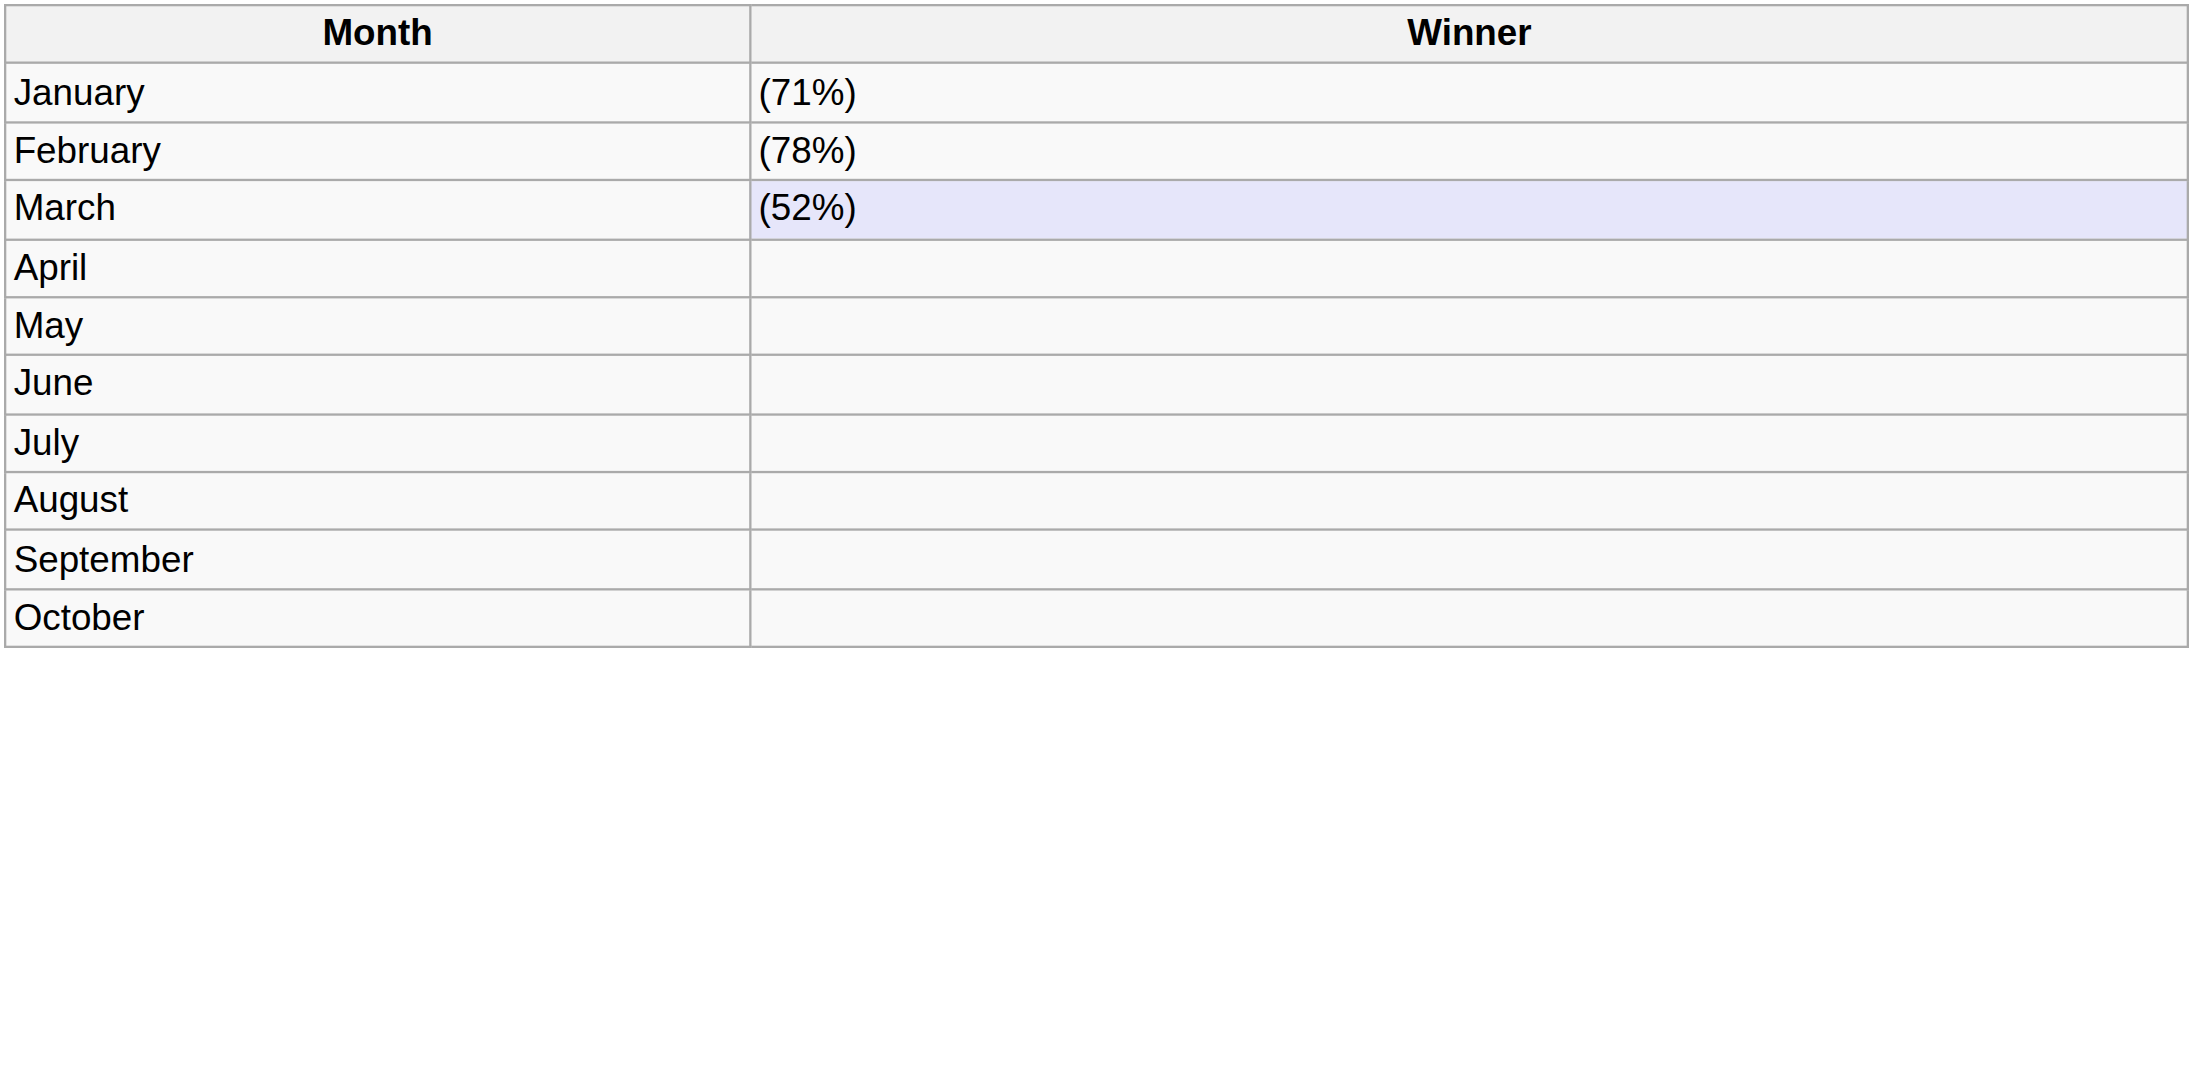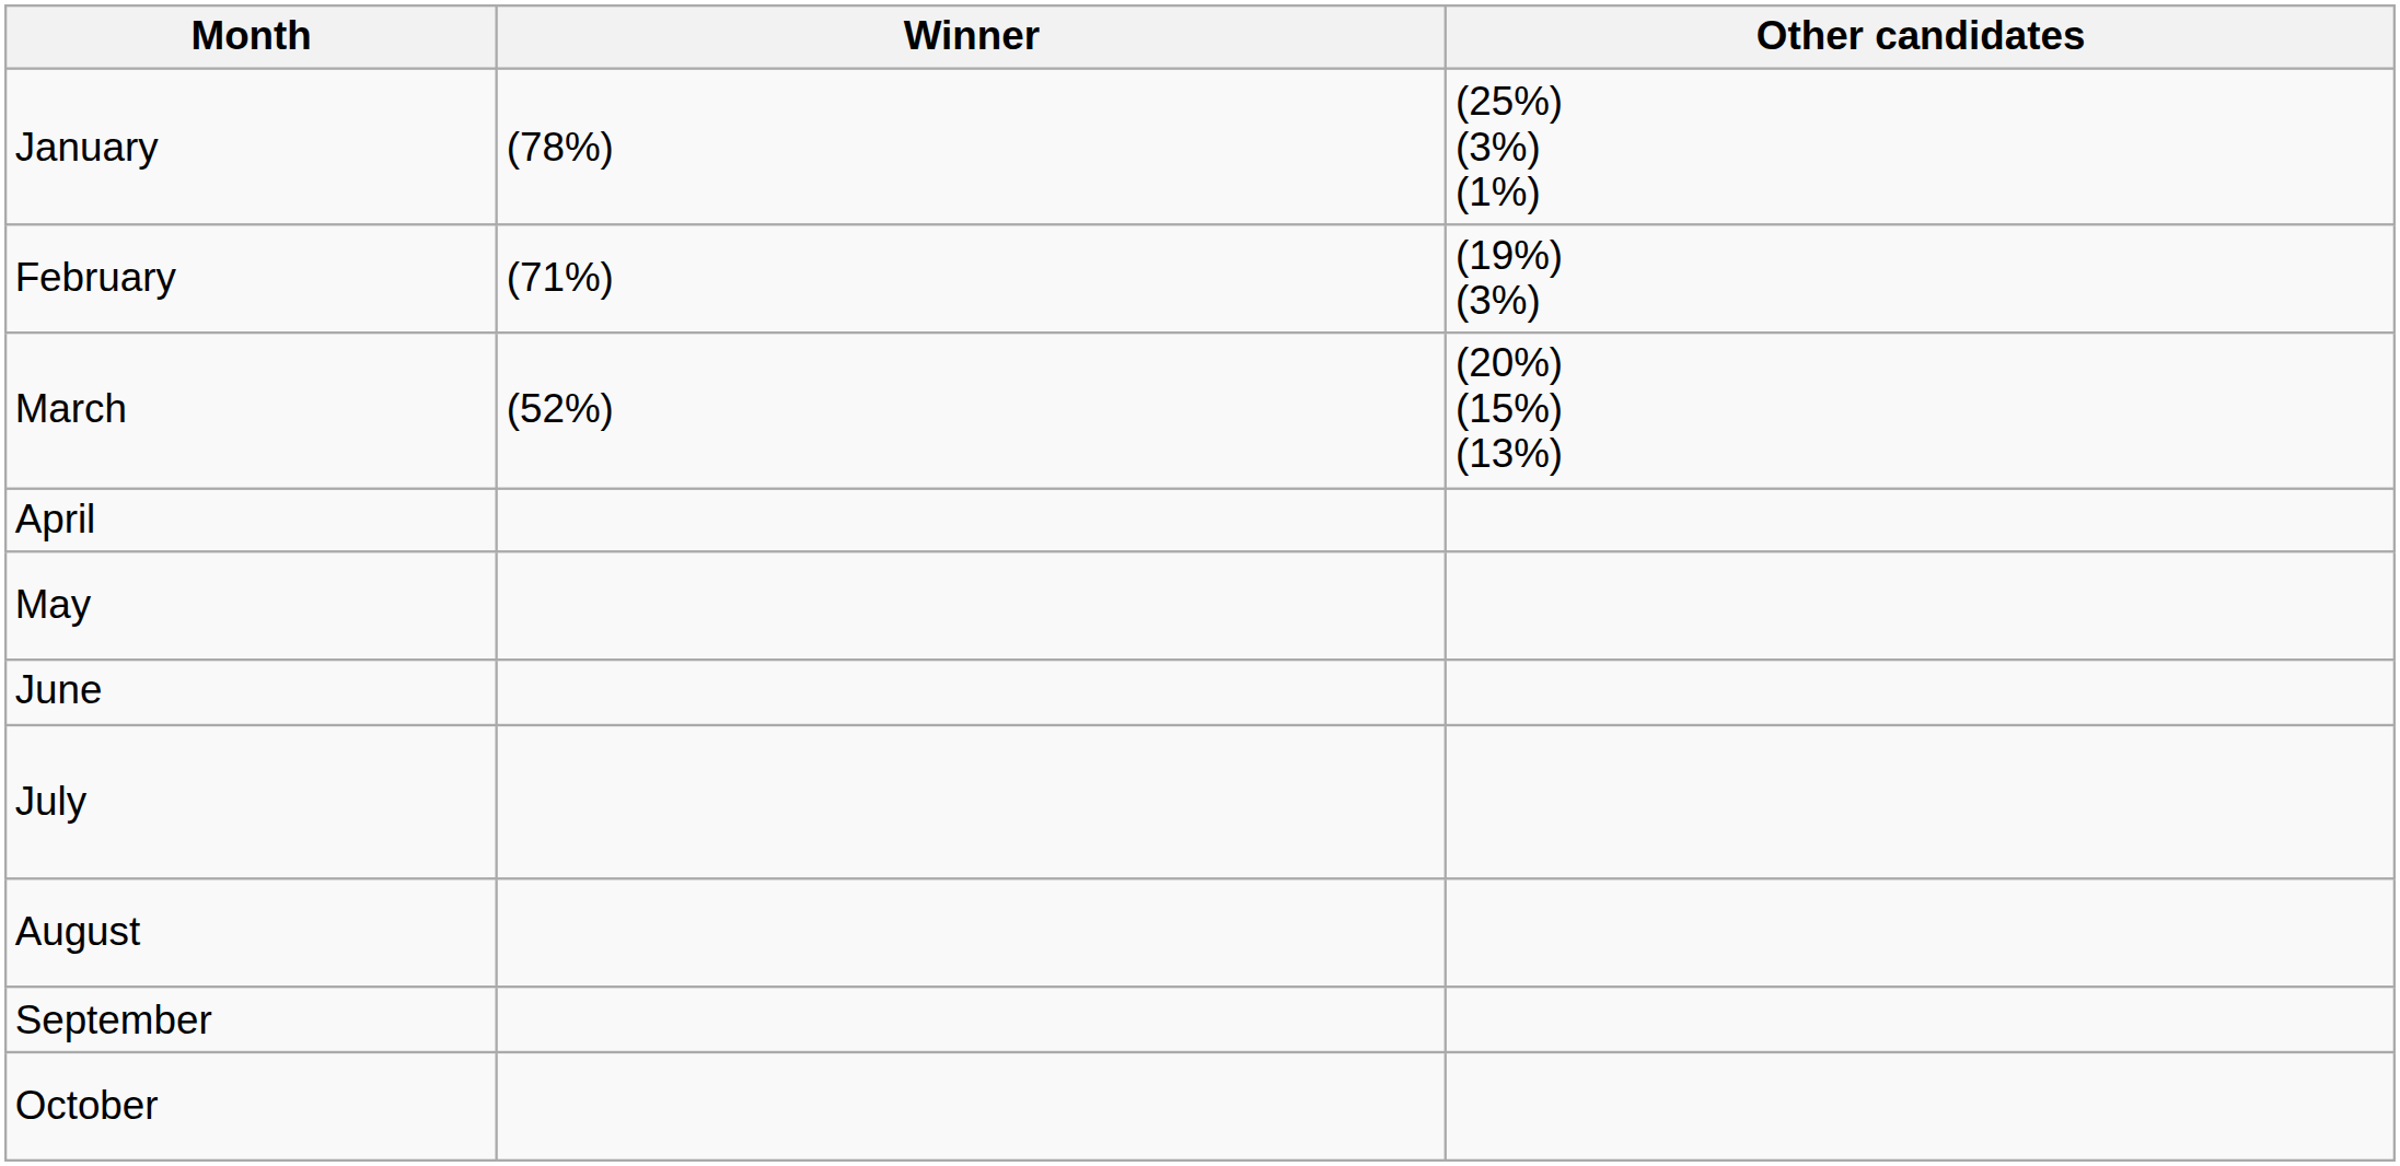 <table class="wikitable" style="width: 60%">
 <tr>
 <th width=20>Month</th>
 <th width=158>Winner</th>
+<th width=158>Other candidates</th>
 </tr>
 <tr>
 <td>January</td>
-<td align=left> (71%)</td>
+<td align=left> (78%)</td>
+<td align=left> (25%)<br> (3%)<br> (1%)</td>
 </tr>
 <tr>
 <td>February</td>
-<td align=left> (78%)</td>
+<td align=left> (71%)</td>
+<td align=left> (19%) <br>  (3%)</td>
 </tr>
 <tr>
 <td>March</td>
-<td align=left style="background: lavender;"> (52%)</td>
+<td align=left> (52%)</td>
+<td align=left> (20%)<br> (15%)<br> (13%)</td>
 </tr>
 <tr>
 <td>April</td>
 <td align=left></td>
+<td align=left> <br></td>
 </tr>
 <tr>
 <td>May</td>
 <td align=left></td>
+<td align=left> <br>  <br> </td>
 </tr>
 <tr>
 <td>June</td>
 <td align=left></td>
+<td align=left> <br> </td>
 </tr>
 <tr>
 <td>July</td>
 <td align=left></td>
+<td align=left> <br>  <br>  <br> </td>
 </tr>
 <tr>
 <td>August</td>
 <td align=left></td>
+<td align=left> <br>  <br> </td>
 </tr>
 <tr>
 <td>September</td>
 <td align=left></td>
+<td align=left> <br> </td>
 </tr>
 <tr>
 <td>October</td>
 <td align=left></td>
+<td align=left> <br>  <br> </td>
 </tr>
 </table>
